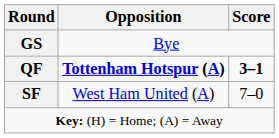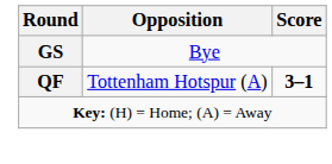 <table class="wikitable plainrowheaders" style="text-align:center;float:right">
 <tr>
 <th>Round</th>
 <th>Opposition</th>
 <th>Score</th>
 </tr>
 <tr>
 <th>GS</th>
 <td colspan="2"><a href='#'>Bye</a></td>
 </tr>
 <tr>
 <th>QF</th>
-<td><strong><a href='#'>Tottenham Hotspur</a> (<a href='#'>A</a>)</strong></td>
+<td><a href='#'>Tottenham Hotspur</a> (<a href='#'>A</a>)</td>
 <td><strong>3–1</strong></td>
-</tr>
-<tr>
-<th>SF</th>
-<td><a href='#'>West Ham United</a> (<a href='#'>A</a>)</td>
-<td>7–0</td>
 </tr>
 <tr>
 <td colspan="3"><small><strong>Key:</strong> (H) = Home; (A) = Away</small></td>
 </tr>
 </table>
